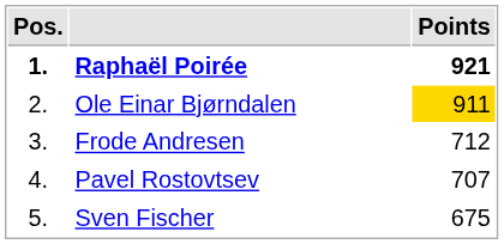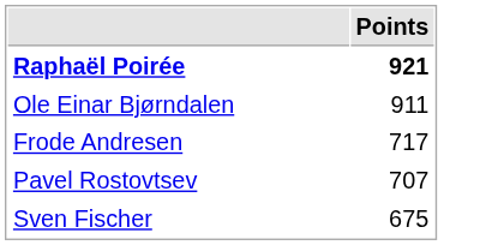 <table cellspacing="1" cellpadding="3" style="border:1px solid #AAAAAA;font-size:90%">
 <tr bgcolor="#E4E4E4">
-<th style="border-bottom:1px solid #AAAAAA" width=10>Pos.</th>
 <th style="border-bottom:1px solid #AAAAAA" width=200></th>
 <th style="border-bottom:1px solid #AAAAAA" width=20>Points</th>
 </tr>
 <tr>
-<td align="center"><strong>1.</strong></td>
 <td> <strong><a href='#'>Raphaël Poirée</a></strong></td>
 <td align="right"><strong>921</strong></td>
 </tr>
 <tr>
-<td align="center">2.</td>
 <td> <a href='#'>Ole Einar Bjørndalen</a></td>
-<td align="right" style="background: gold;">911</td>
+<td align="right">911</td>
 </tr>
 <tr>
-<td align="center">3.</td>
 <td> <a href='#'>Frode Andresen</a></td>
-<td align="right">712</td>
+<td align="right">717</td>
 </tr>
 <tr>
-<td align="center">4.</td>
 <td> <a href='#'>Pavel Rostovtsev</a></td>
 <td align="right">707</td>
 </tr>
 <tr>
-<td align="center">5.</td>
 <td> <a href='#'>Sven Fischer</a></td>
 <td align="right">675</td>
 </tr>
 </table>
